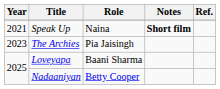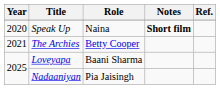 <table class="wikitable sortable">
 <tr>
 <th>Year</th>
 <th>Title</th>
 <th>Role</th>
 <th class="unsortable">Notes</th>
 <th class="unsortable">Ref.</th>
 </tr>
 <tr>
 </tr>
 <tr>
-<td>2021</td>
+<td>2020</td>
 <td><em>Speak Up</em></td>
 <td>Naina</td>
 <td><strong>Short film</strong></td>
 <td></td>
 </tr>
 <tr>
-<td>2023</td>
+<td>2021</td>
 <td><em><a href='#'>The Archies</a></em></td>
-<td>Pia Jaisingh</td>
+<td><a href='#'>Betty Cooper</a></td>
 <td></td>
 <td></td>
 </tr>
 <tr>
 <td rowspan="2">2025</td>
 <td><em><a href='#'>Loveyapa</a></em></td>
 <td>Baani Sharma</td>
 <td></td>
 <td></td>
 </tr>
 <tr>
 <td><em><a href='#'>Nadaaniyan</a></em></td>
-<td><a href='#'>Betty Cooper</a></td>
+<td>Pia Jaisingh</td>
 <td></td>
 <td></td>
 </tr>
 </table>
